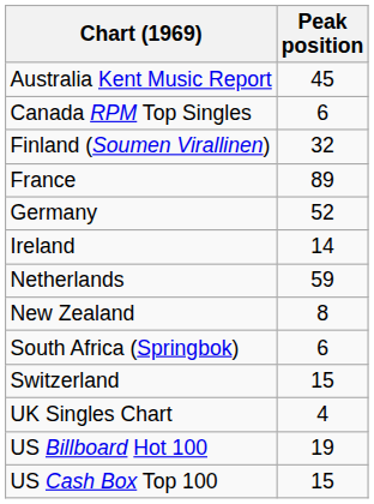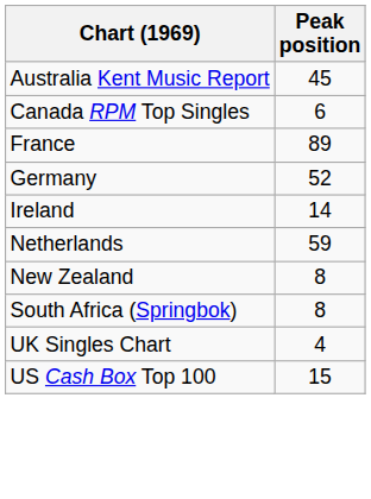 <table class="wikitable sortable">
 <tr>
 <th>Chart (1969)</th>
 <th>Peak<br>position</th>
 </tr>
 <tr>
 <td>Australia <a href='#'>Kent Music Report</a></td>
 <td style="text-align:center;">45</td>
 </tr>
 <tr>
 <td>Canada <em><a href='#'>RPM</a></em> Top Singles</td>
 <td style="text-align:center;">6</td>
-</tr>
-<tr>
-<td>Finland (<a href='#'><em>Soumen Virallinen</em></a>)</td>
-<td style="text-align:center;">32</td>
 </tr>
 <tr>
 <td>France</td>
 <td style="text-align:center;">89</td>
 </tr>
 <tr>
 <td>Germany</td>
 <td style="text-align:center;">52</td>
 </tr>
 <tr>
 <td>Ireland</td>
 <td style="text-align:center;">14</td>
 </tr>
 <tr>
 <td>Netherlands</td>
 <td style="text-align:center;">59</td>
 </tr>
 <tr>
 <td>New Zealand</td>
 <td style="text-align:center;">8</td>
 </tr>
 <tr>
 <td>South Africa (<a href='#'>Springbok</a>)</td>
-<td align="center">6</td>
-</tr>
-<tr>
-<td>Switzerland</td>
-<td style="text-align:center;">15</td>
+<td align="center">8</td>
 </tr>
 <tr>
 <td>UK Singles Chart</td>
 <td style="text-align:center;">4</td>
 </tr>
 <tr>
-<td>US <em><a href='#'>Billboard</a></em> <a href='#'>Hot 100</a></td>
-<td style="text-align:center;">19</td>
-</tr>
-<tr>
 <td>US <em><a href='#'>Cash Box</a></em> Top 100</td>
 <td style="text-align:center;">15</td>
 </tr>
 </table>
